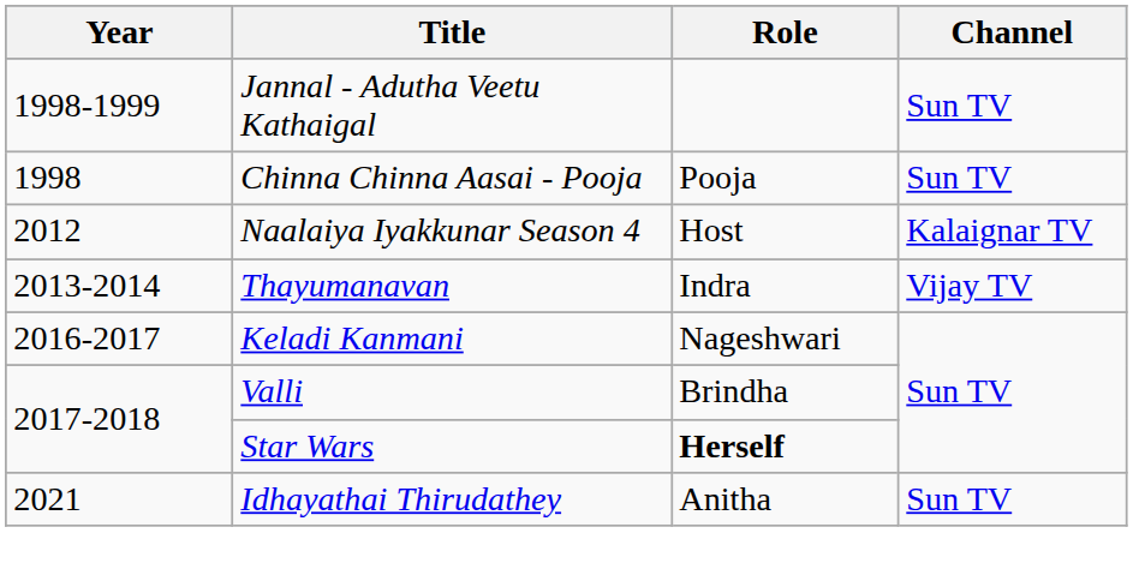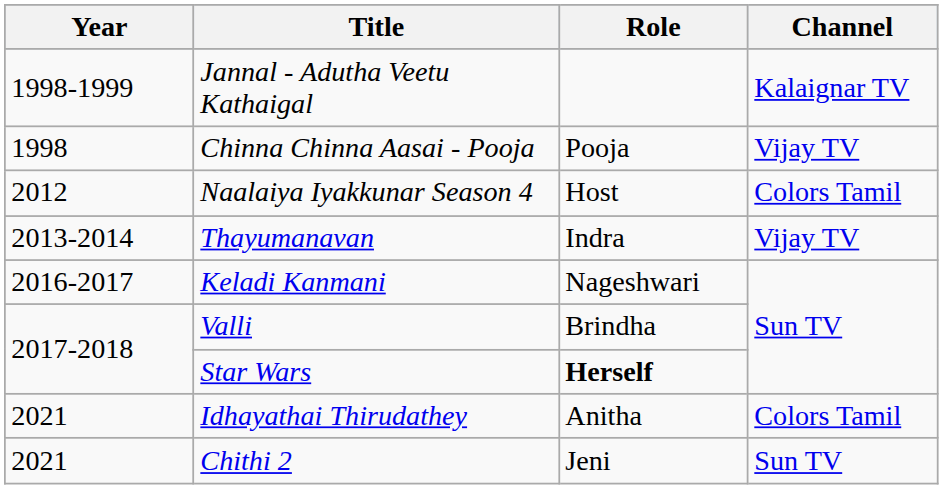 <table class="wikitable sortable" border="1">
 <tr style="background:#B0C4DE;">
 <th style="width:100px;">Year</th>
 <th style="width:200px;">Title</th>
 <th style="width:100px;">Role</th>
 <th style="width:100px;">Channel</th>
 </tr>
 <tr>
 <td>1998-1999</td>
 <td><em>Jannal - Adutha Veetu Kathaigal</em></td>
 <td></td>
-<td><a href='#'>Sun TV</a></td>
+<td><a href='#'>Kalaignar TV</a></td>
 </tr>
 <tr>
 <td>1998</td>
 <td><em>Chinna Chinna Aasai - Pooja</em></td>
 <td>Pooja</td>
-<td><a href='#'>Sun TV</a></td>
+<td><a href='#'>Vijay TV</a></td>
 </tr>
 <tr>
 <td>2012</td>
 <td><em> Naalaiya Iyakkunar Season 4</em></td>
 <td>Host</td>
-<td><a href='#'>Kalaignar TV</a></td>
+<td><a href='#'>Colors Tamil</a></td>
 </tr>
 <tr ′>
 <td>2013-2014</td>
 <td><a href='#'><em>Thayumanavan</em></a></td>
 <td>Indra</td>
 <td><a href='#'>Vijay TV</a></td>
 </tr>
 <tr>
 <td>2016-2017</td>
 <td><a href='#'><em>Keladi Kanmani</em></a></td>
 <td>Nageshwari</td>
 <td rowspan=3><a href='#'>Sun TV</a></td>
 </tr>
 <tr>
 <td rowspan=2>2017-2018</td>
 <td><a href='#'><em>Valli</em></a></td>
 <td>Brindha</td>
 </tr>
 <tr>
 <td><a href='#'><em>Star Wars</em></a></td>
 <td><strong>Herself</strong></td>
 </tr>
 <tr>
 <td>2021</td>
 <td><a href='#'><em>Idhayathai Thirudathey</em></a></td>
 <td>Anitha</td>
+<td><a href='#'>Colors Tamil</a></td>
+</tr>
+<tr>
+<td>2021</td>
+<td><em><a href='#'>Chithi 2</a></em></td>
+<td>Jeni</td>
 <td><a href='#'>Sun TV</a></td>
 </tr>
 </table>
